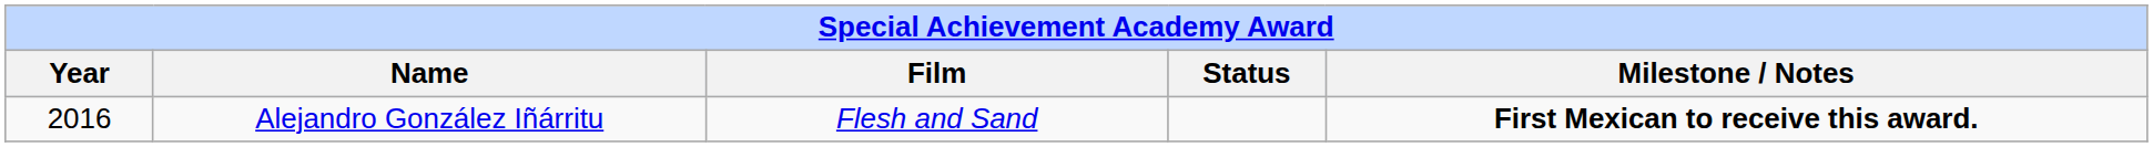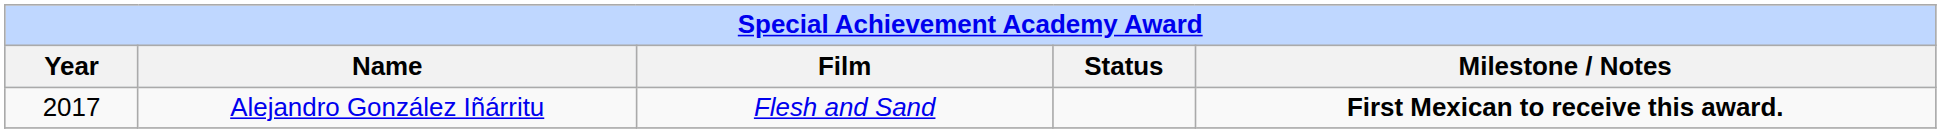 <table class="wikitable" style="text-align: center">
 <tr ---- bgcolor="#bfd7ff">
 <td colspan=5 align=center><strong><a href='#'>Special Achievement Academy Award</a></strong></td>
 </tr>
 <tr ---- bgcolor="#ebf5ff">
 <th width="75">Year</th>
 <th width="300">Name</th>
 <th width="250">Film</th>
 <th width="80">Status</th>
 <th width="450">Milestone / Notes</th>
 </tr>
 <tr>
-<td>2016</td>
+<td>2017</td>
 <td><a href='#'>Alejandro González Iñárritu</a></td>
 <td><em><a href='#'>Flesh and Sand</a></em></td>
 <td></td>
 <td><strong>First Mexican to receive this award.</strong></td>
 </tr>
 </table>
